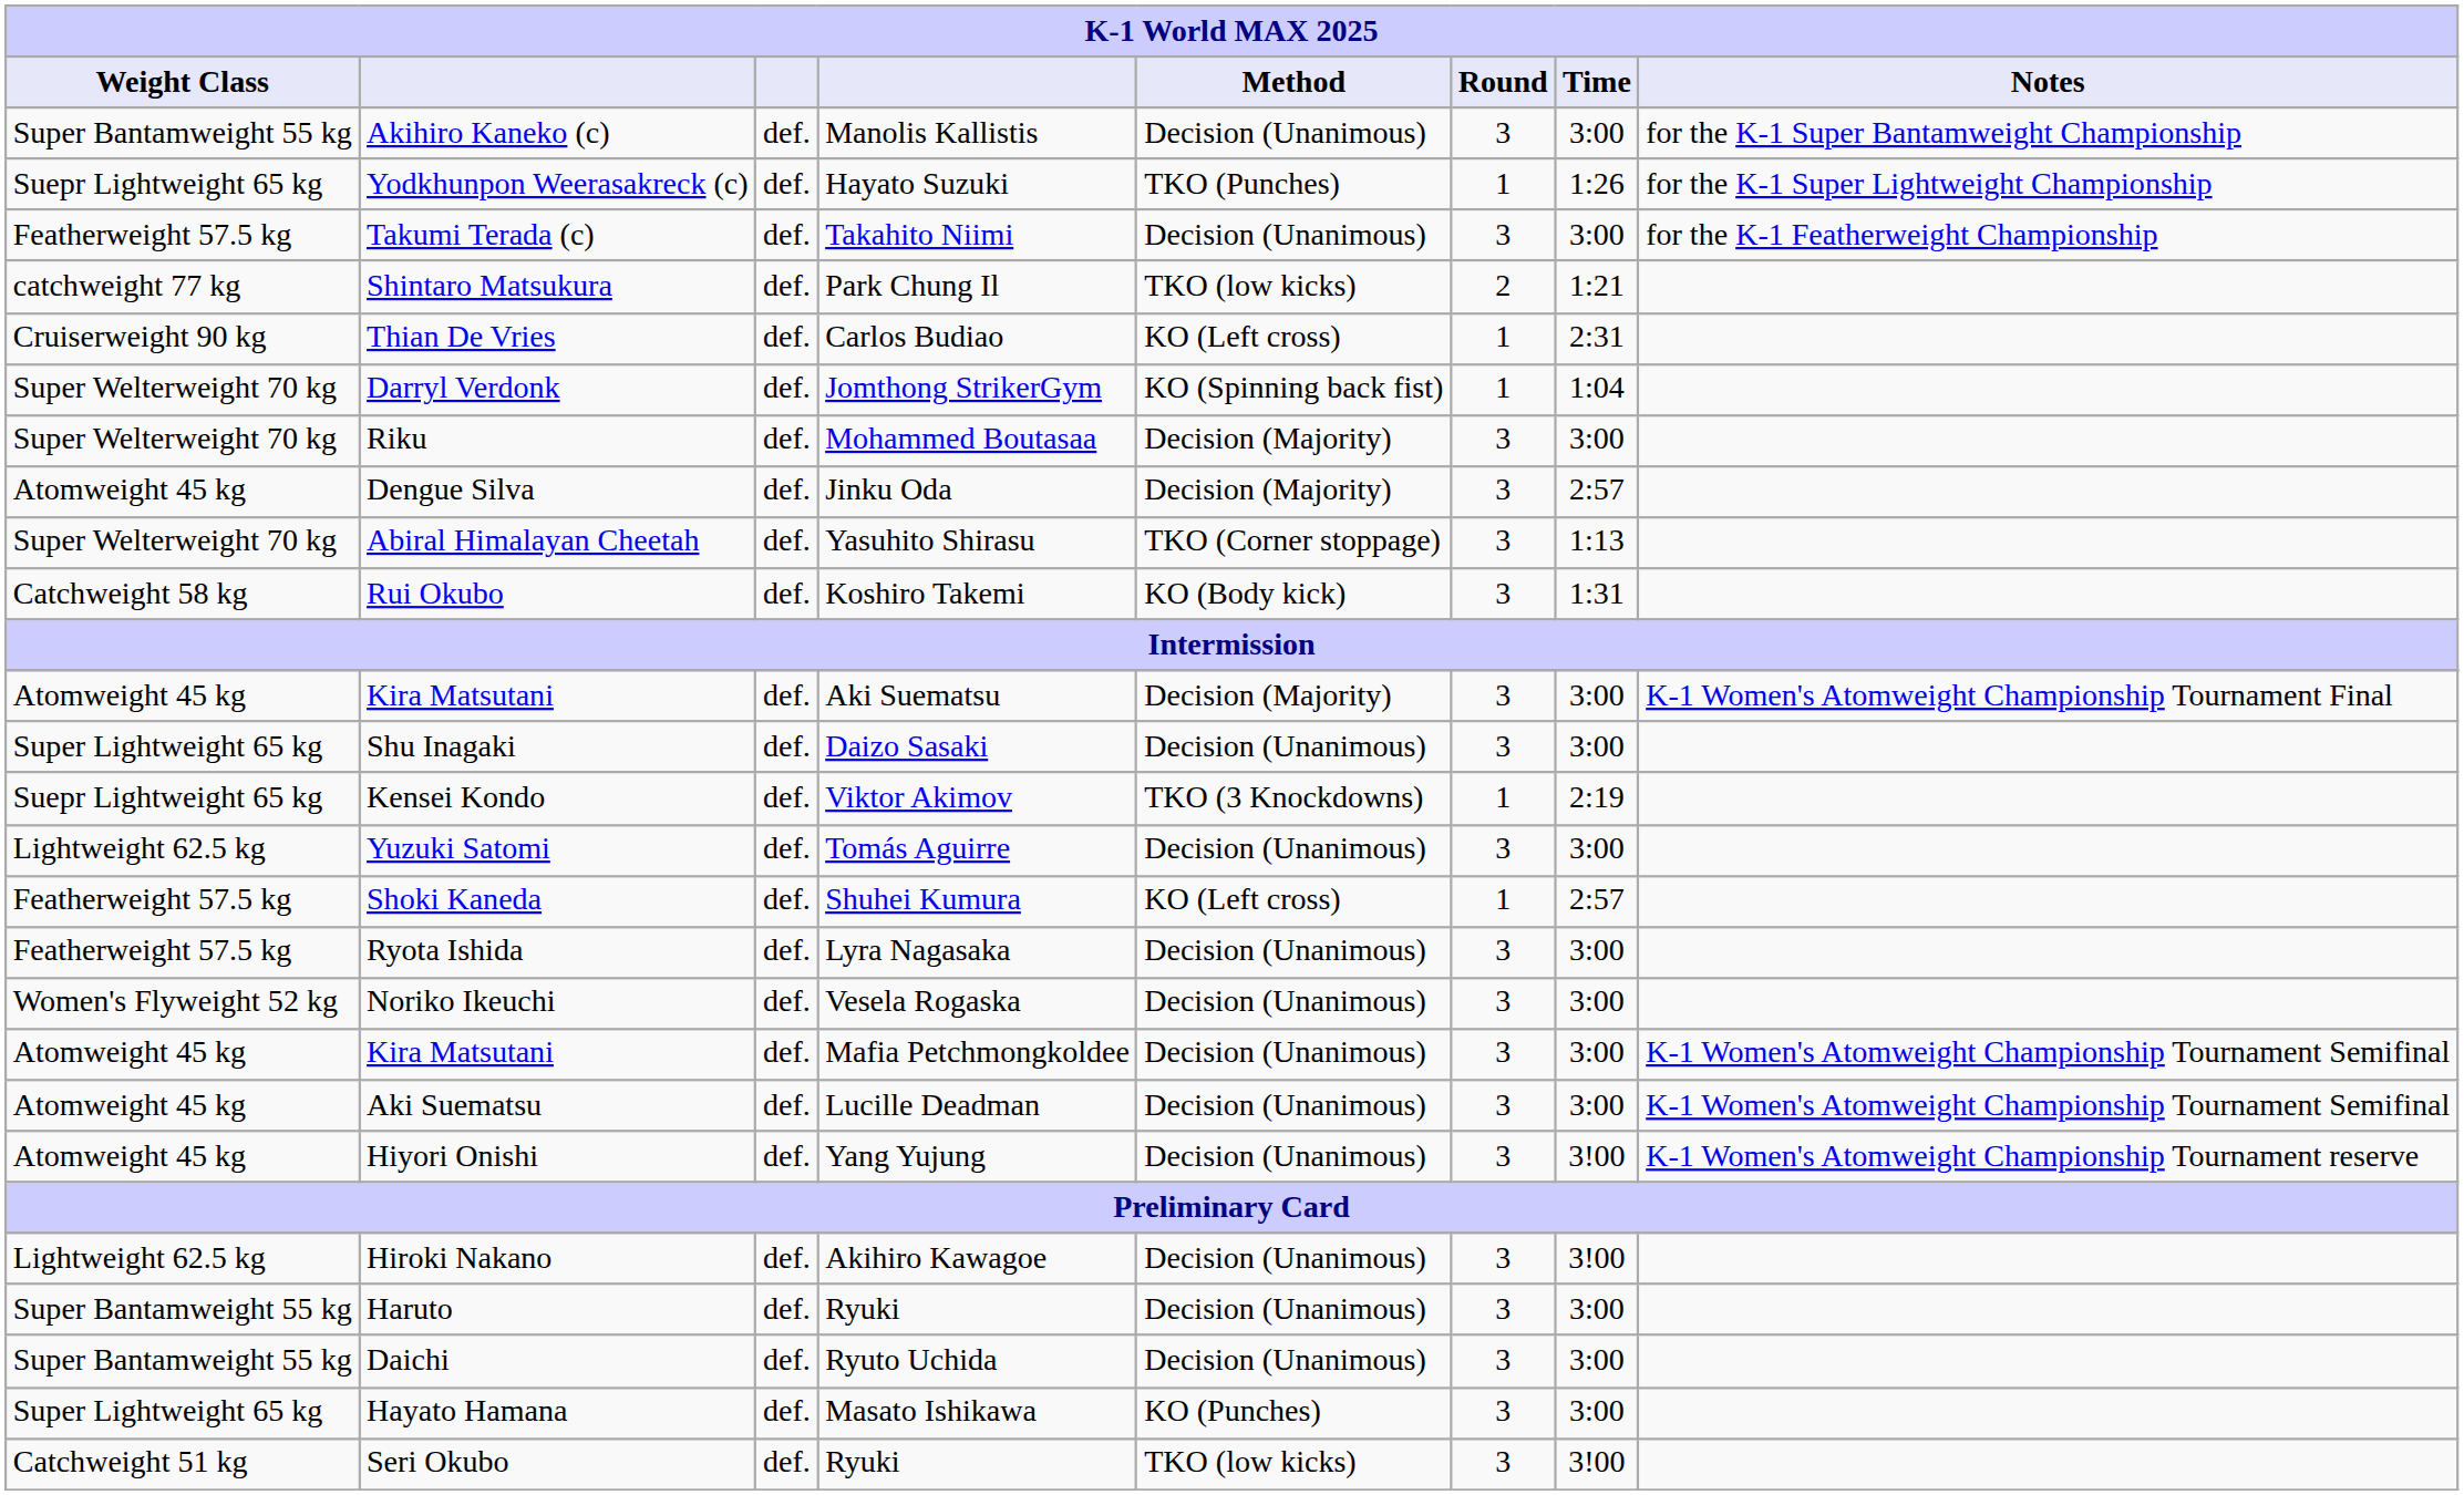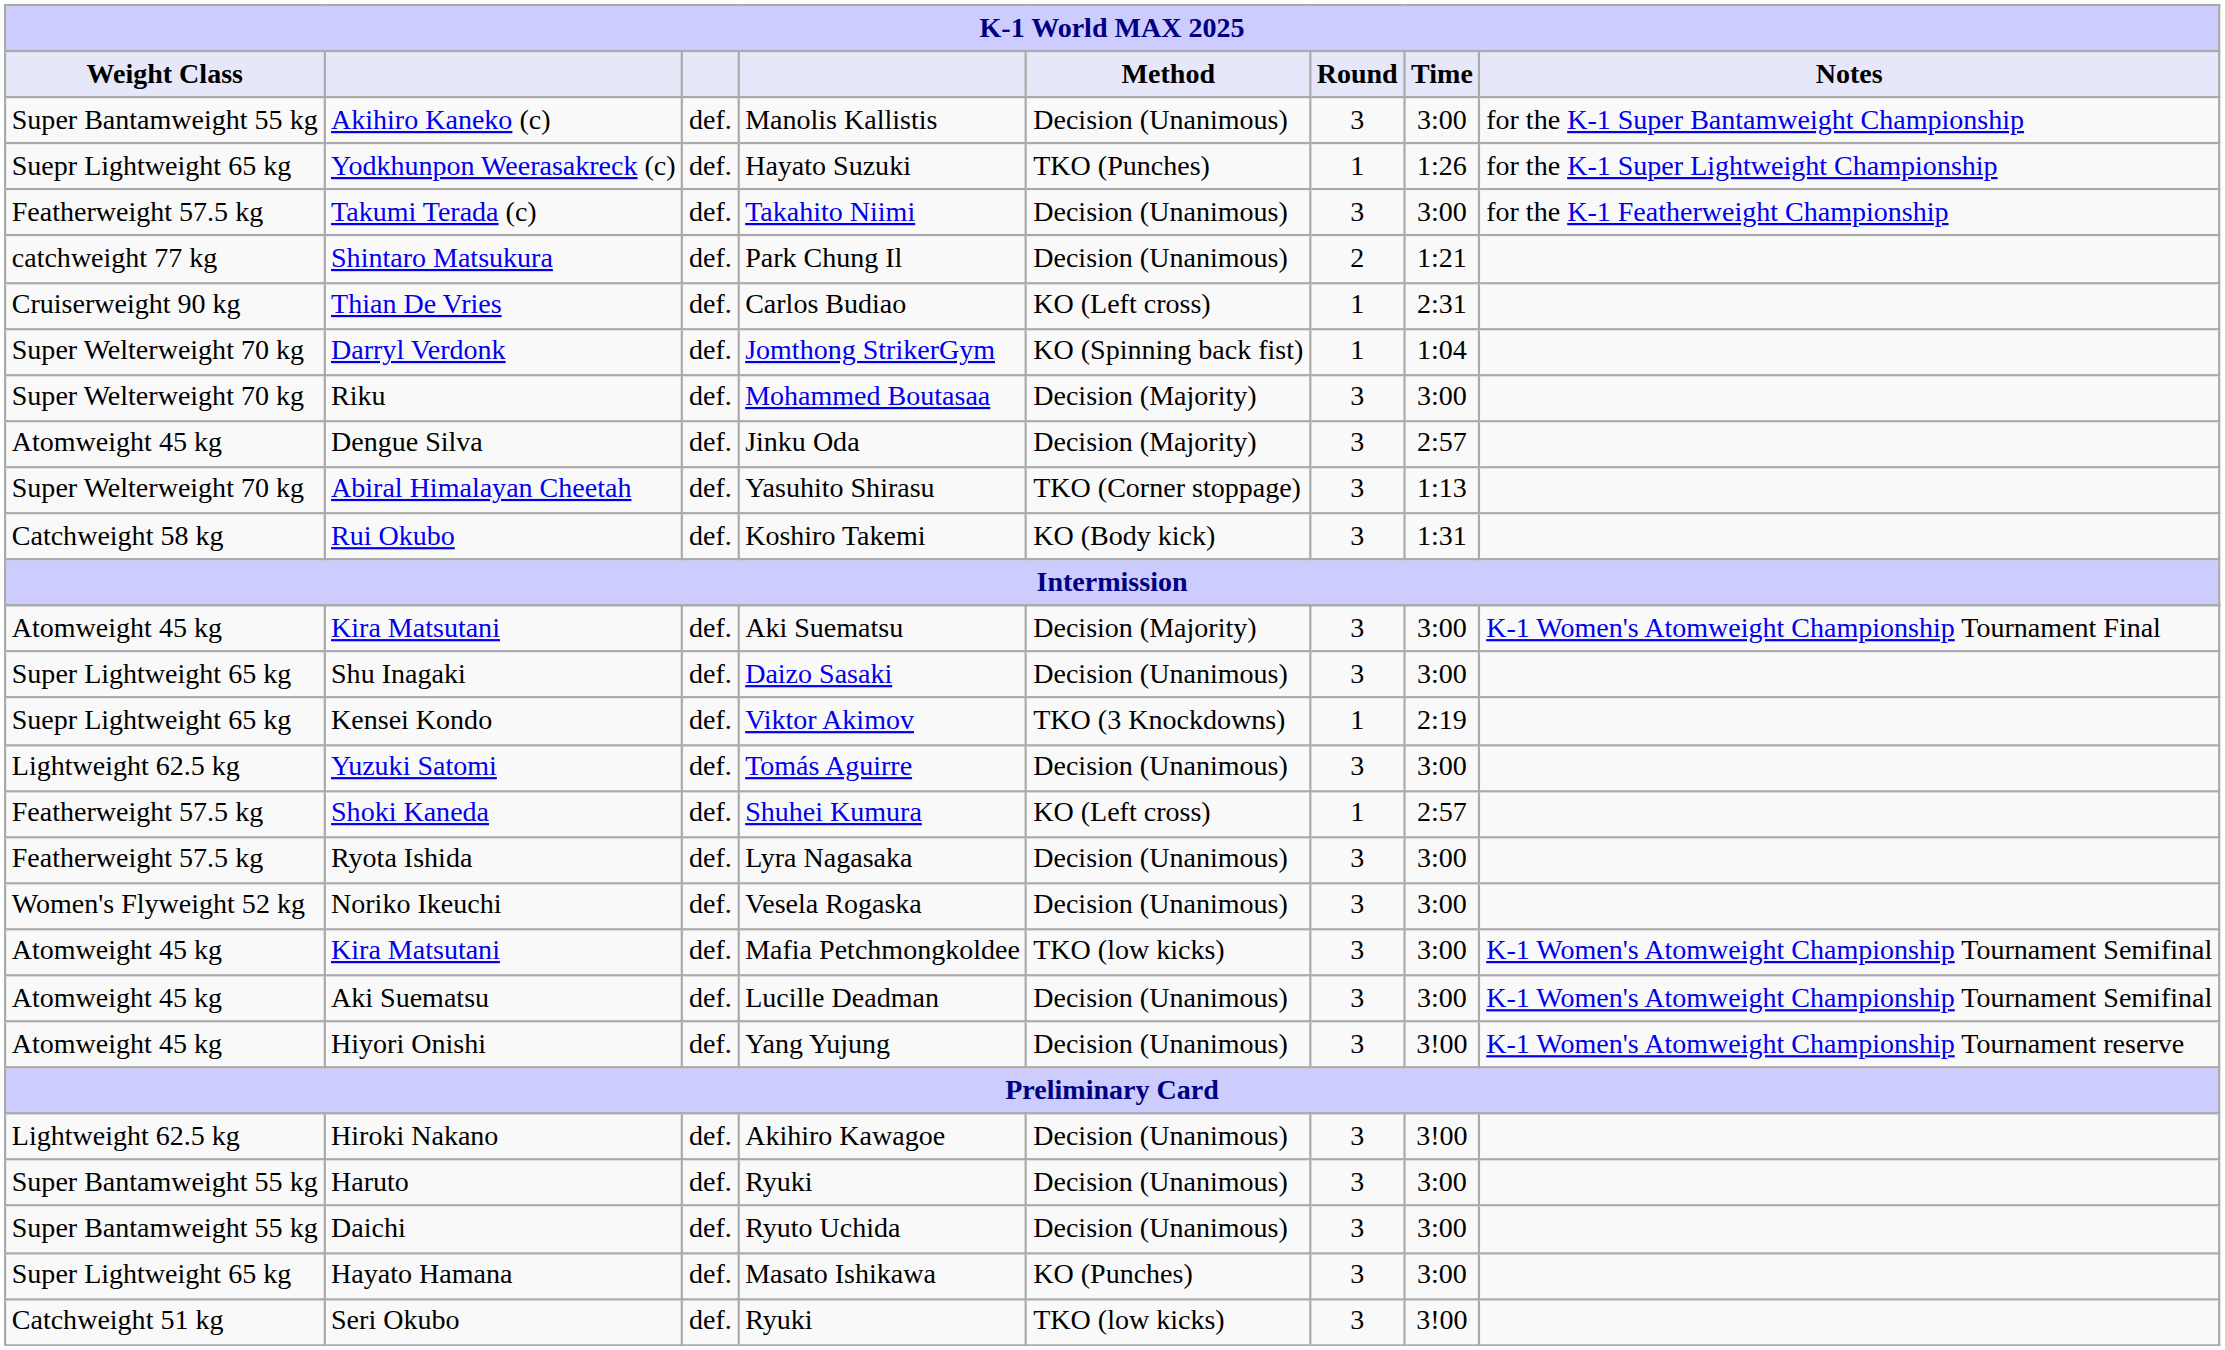 <table class="wikitable" style="font-size: 80%;">
 <tr>
 <th colspan="8" style="background-color: #ccf; color: #000080; text-align: center;"><strong> K-1 World MAX 2025</strong></th>
 </tr>
 <tr>
 <th colspan="1" style="background-color: #E6E8FA; color: #000000; text-align: center;">Weight Class</th>
 <th colspan="1" style="background-color: #E6E8FA; color: #000000; text-align: center;"></th>
 <th colspan="1" style="background-color: #E6E8FA; color: #000000; text-align: center;"></th>
 <th colspan="1" style="background-color: #E6E8FA; color: #000000; text-align: center;"></th>
 <th colspan="1" style="background-color: #E6E8FA; color: #000000; text-align: center;">Method</th>
 <th colspan="1" style="background-color: #E6E8FA; color: #000000; text-align: center;">Round</th>
 <th colspan="1" style="background-color: #E6E8FA; color: #000000; text-align: center;">Time</th>
 <th colspan="1" style="background-color: #E6E8FA; color: #000000; text-align: center;">Notes</th>
 </tr>
 <tr>
 <td>Super Bantamweight 55 kg</td>
 <td> <a href='#'>Akihiro Kaneko</a> (c)</td>
 <td align=center>def.</td>
 <td> Manolis Kallistis</td>
 <td>Decision (Unanimous)</td>
 <td align=center>3</td>
 <td align=center>3:00</td>
 <td>for the <a href='#'>K-1 Super Bantamweight Championship</a></td>
 </tr>
 <tr>
 <td>Suepr Lightweight 65 kg</td>
 <td> <a href='#'>Yodkhunpon Weerasakreck</a> (c)</td>
 <td align=center>def.</td>
 <td> Hayato Suzuki</td>
 <td>TKO (Punches)</td>
 <td align=center>1</td>
 <td align=center>1:26</td>
 <td>for the <a href='#'>K-1 Super Lightweight Championship</a></td>
 </tr>
 <tr>
 <td>Featherweight 57.5 kg</td>
 <td> <a href='#'>Takumi Terada</a> (c)</td>
 <td align=center>def.</td>
 <td> <a href='#'>Takahito Niimi</a></td>
 <td>Decision (Unanimous)</td>
 <td align=center>3</td>
 <td align=center>3:00</td>
 <td>for the <a href='#'>K-1 Featherweight Championship</a></td>
 </tr>
 <tr>
 <td>catchweight 77 kg</td>
 <td> <a href='#'>Shintaro Matsukura</a></td>
 <td align=center>def.</td>
 <td> Park Chung Il</td>
-<td>TKO (low kicks)</td>
+<td>Decision (Unanimous)</td>
 <td align=center>2</td>
 <td align=center>1:21</td>
 <td></td>
 </tr>
 <tr>
 <td>Cruiserweight 90 kg</td>
 <td> <a href='#'>Thian De Vries</a></td>
 <td align=center>def.</td>
 <td> Carlos Budiao</td>
 <td>KO (Left cross)</td>
 <td align=center>1</td>
 <td align=center>2:31</td>
 <td></td>
 </tr>
 <tr>
 <td>Super Welterweight 70 kg</td>
 <td> <a href='#'>Darryl Verdonk</a></td>
 <td align=center>def.</td>
 <td> <a href='#'>Jomthong StrikerGym</a></td>
 <td>KO (Spinning back fist)</td>
 <td align=center>1</td>
 <td align=center>1:04</td>
 <td></td>
 </tr>
 <tr>
 <td>Super Welterweight 70 kg</td>
 <td> Riku</td>
 <td align=center>def.</td>
 <td> <a href='#'>Mohammed Boutasaa</a></td>
 <td>Decision (Majority)</td>
 <td align=center>3</td>
 <td align=center>3:00</td>
 <td></td>
 </tr>
 <tr>
 <td>Atomweight 45 kg</td>
 <td> Dengue Silva</td>
 <td align=center>def.</td>
 <td> Jinku Oda</td>
 <td>Decision (Majority)</td>
 <td align=center>3</td>
 <td align=center>2:57</td>
 <td></td>
 </tr>
 <tr>
 <td>Super Welterweight 70 kg</td>
 <td> <a href='#'>Abiral Himalayan Cheetah</a></td>
 <td align=center>def.</td>
 <td> Yasuhito Shirasu</td>
 <td>TKO (Corner stoppage)</td>
 <td align=center>3</td>
 <td align=center>1:13</td>
 <td></td>
 </tr>
 <tr>
 <td>Catchweight 58 kg</td>
 <td> <a href='#'>Rui Okubo</a></td>
 <td align=center>def.</td>
 <td> Koshiro Takemi</td>
 <td>KO (Body kick)</td>
 <td align=center>3</td>
 <td align=center>1:31</td>
 <td></td>
 </tr>
 <tr>
 <th colspan="8" style="background-color: #ccf; color: #000080; text-align: center;"><strong>Intermission</strong></th>
 </tr>
 <tr>
 </tr>
 <tr>
 <td>Atomweight 45 kg</td>
 <td> <a href='#'>Kira Matsutani</a></td>
 <td align=center>def.</td>
 <td> Aki Suematsu</td>
 <td>Decision (Majority)</td>
 <td align=center>3</td>
 <td align=center>3:00</td>
 <td><a href='#'>K-1 Women's Atomweight Championship</a> Tournament Final</td>
 </tr>
 <tr>
 <td>Super Lightweight 65 kg</td>
 <td> Shu Inagaki</td>
 <td align=center>def.</td>
 <td> <a href='#'>Daizo Sasaki</a></td>
 <td>Decision (Unanimous)</td>
 <td align=center>3</td>
 <td align=center>3:00</td>
 <td></td>
 </tr>
 <tr>
 <td>Suepr Lightweight 65 kg</td>
 <td> Kensei Kondo</td>
 <td align=center>def.</td>
 <td> <a href='#'>Viktor Akimov</a></td>
 <td>TKO (3 Knockdowns)</td>
 <td align=center>1</td>
 <td align=center>2:19</td>
 <td></td>
 </tr>
 <tr>
 <td>Lightweight 62.5 kg</td>
 <td> <a href='#'>Yuzuki Satomi</a></td>
 <td align=center>def.</td>
 <td> <a href='#'>Tomás Aguirre</a></td>
 <td>Decision (Unanimous)</td>
 <td align=center>3</td>
 <td align=center>3:00</td>
 <td></td>
 </tr>
 <tr>
 <td>Featherweight 57.5 kg</td>
 <td> <a href='#'>Shoki Kaneda</a></td>
 <td align=center>def.</td>
 <td> <a href='#'>Shuhei Kumura</a></td>
 <td>KO (Left cross)</td>
 <td align=center>1</td>
 <td align=center>2:57</td>
 <td></td>
 </tr>
 <tr>
 <td>Featherweight 57.5 kg</td>
 <td> Ryota Ishida</td>
 <td align=center>def.</td>
 <td> Lyra Nagasaka</td>
 <td>Decision (Unanimous)</td>
 <td align=center>3</td>
 <td align=center>3:00</td>
 <td></td>
 </tr>
 <tr>
 <td>Women's Flyweight 52 kg</td>
 <td> Noriko Ikeuchi</td>
 <td align=center>def.</td>
 <td> Vesela Rogaska</td>
 <td>Decision (Unanimous)</td>
 <td align=center>3</td>
 <td align=center>3:00</td>
 <td></td>
 </tr>
 <tr>
 <td>Atomweight 45 kg</td>
 <td> <a href='#'>Kira Matsutani</a></td>
 <td align=center>def.</td>
 <td> Mafia Petchmongkoldee</td>
-<td>Decision (Unanimous)</td>
+<td>TKO (low kicks)</td>
 <td align=center>3</td>
 <td align=center>3:00</td>
 <td><a href='#'>K-1 Women's Atomweight Championship</a> Tournament Semifinal</td>
 </tr>
 <tr>
 <td>Atomweight 45 kg</td>
 <td> Aki Suematsu</td>
 <td align=center>def.</td>
 <td> Lucille Deadman</td>
 <td>Decision (Unanimous)</td>
 <td align=center>3</td>
 <td align=center>3:00</td>
 <td><a href='#'>K-1 Women's Atomweight Championship</a> Tournament Semifinal</td>
 </tr>
 <tr>
 <td>Atomweight 45 kg</td>
 <td> Hiyori Onishi</td>
 <td align=center>def.</td>
 <td> Yang Yujung</td>
 <td>Decision (Unanimous)</td>
 <td align=center>3</td>
 <td align=center>3!00</td>
 <td><a href='#'>K-1 Women's Atomweight Championship</a> Tournament reserve</td>
 </tr>
 <tr>
 <th colspan="8" style="background-color: #ccf; color: #000080; text-align: center;"><strong>Preliminary Card</strong></th>
 </tr>
 <tr>
 <td>Lightweight 62.5 kg</td>
 <td> Hiroki Nakano</td>
 <td align=center>def.</td>
 <td> Akihiro Kawagoe</td>
 <td>Decision (Unanimous)</td>
 <td align=center>3</td>
 <td align=center>3!00</td>
 <td></td>
 </tr>
 <tr>
 <td>Super Bantamweight 55 kg</td>
 <td> Haruto</td>
 <td align=center>def.</td>
 <td> Ryuki</td>
 <td>Decision (Unanimous)</td>
 <td align=center>3</td>
 <td align=center>3:00</td>
 <td></td>
 </tr>
 <tr>
 <td>Super Bantamweight 55 kg</td>
 <td> Daichi</td>
 <td align=center>def.</td>
 <td> Ryuto Uchida</td>
 <td>Decision (Unanimous)</td>
 <td align=center>3</td>
 <td align=center>3:00</td>
 <td></td>
 </tr>
 <tr>
 <td>Super Lightweight 65 kg</td>
 <td> Hayato Hamana</td>
 <td align=center>def.</td>
 <td> Masato Ishikawa</td>
 <td>KO (Punches)</td>
 <td align=center>3</td>
 <td align=center>3:00</td>
 <td></td>
 </tr>
 <tr>
 <td>Catchweight 51 kg</td>
 <td> Seri Okubo</td>
 <td align=center>def.</td>
 <td> Ryuki</td>
 <td>TKO (low kicks)</td>
 <td align=center>3</td>
 <td align=center>3!00</td>
 <td></td>
 </tr>
 </table>
